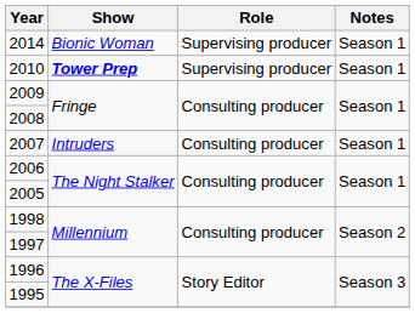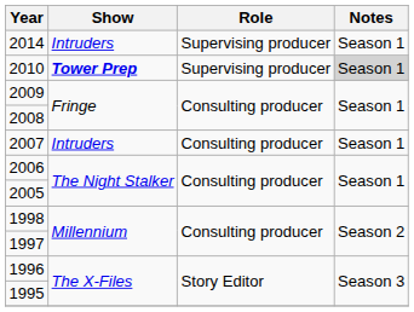 <table class="wikitable" style="font-size: 95%;">
 <tr>
 <th>Year</th>
 <th>Show</th>
 <th>Role</th>
 <th>Notes</th>
 </tr>
 <tr>
 <td>2014</td>
-<td><em><a href='#'>Bionic Woman</a></em></td>
+<td><em><a href='#'>Intruders</a></em></td>
 <td>Supervising producer</td>
 <td>Season 1</td>
 </tr>
 <tr>
 <td>2010</td>
 <td><strong><em><a href='#'>Tower Prep</a></em></strong></td>
 <td>Supervising producer</td>
-<td>Season 1</td>
+<td style="background: lightgrey;">Season 1</td>
 </tr>
 <tr>
 <td>2009</td>
 <td rowspan=2><em>Fringe</em></td>
 <td rowspan=2>Consulting producer</td>
 <td rowspan=2>Season 1</td>
 </tr>
 <tr>
 <td>2008</td>
 </tr>
 <tr>
 <td>2007</td>
 <td><em><a href='#'>Intruders</a></em></td>
 <td>Consulting producer</td>
 <td>Season 1</td>
 </tr>
 <tr>
 <td>2006</td>
 <td rowspan=2><em><a href='#'>The Night Stalker</a></em></td>
 <td rowspan=2>Consulting producer</td>
 <td rowspan=2>Season 1</td>
 </tr>
 <tr>
 <td>2005</td>
 </tr>
 <tr>
 <td>1998</td>
 <td rowspan=2><em><a href='#'>Millennium</a></em></td>
 <td rowspan=2>Consulting producer</td>
 <td rowspan=2>Season 2</td>
 </tr>
 <tr>
 <td>1997</td>
 </tr>
 <tr>
 <td>1996</td>
 <td rowspan=2><em><a href='#'>The X-Files</a></em></td>
 <td rowspan=2>Story Editor</td>
 <td rowspan=2>Season 3</td>
 </tr>
 <tr>
 <td>1995</td>
 </tr>
 <tr>
 </tr>
 </table>
